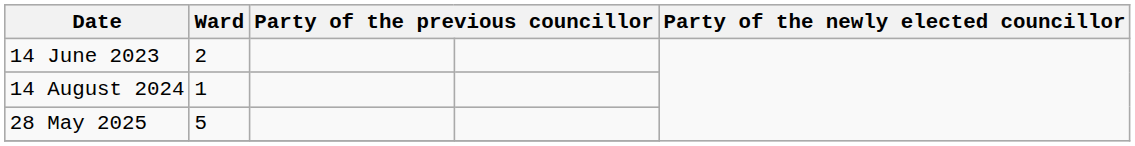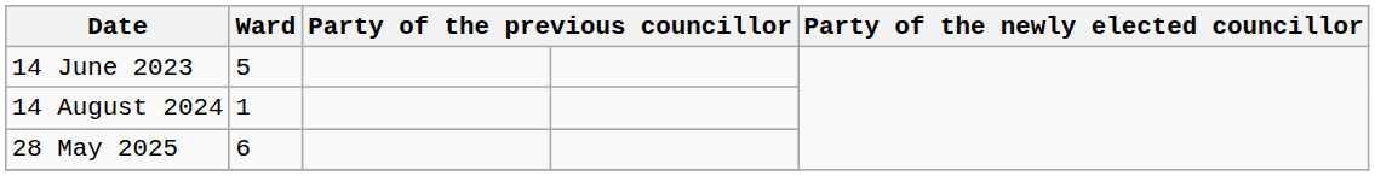 <table class="wikitable">
 <tr>
 <th>Date</th>
 <th>Ward</th>
 <th colspan=2>Party of the previous councillor</th>
 <th colspan=2>Party of the newly elected councillor</th>
 </tr>
 <tr>
 <td>14 June 2023</td>
-<td>2</td>
+<td>5</td>
 <td></td>
 <td></td>
 </tr>
 <tr>
 <td>14 August 2024</td>
 <td>1</td>
 <td></td>
 <td></td>
 </tr>
 <tr>
 <td>28 May 2025</td>
-<td>5</td>
+<td>6</td>
 <td></td>
 <td></td>
 </tr>
 <tr>
 </tr>
 </table>
